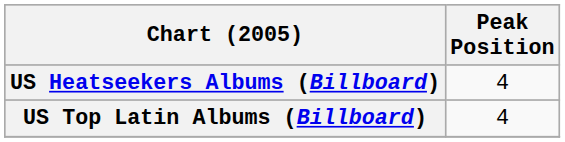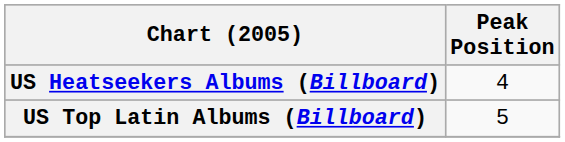 <table class="wikitable plainrowheaders" style="text-align:center;">
 <tr>
 <th scope="col">Chart (2005)</th>
 <th scope="col">Peak <br> Position</th>
 </tr>
 <tr>
 <th scope="row">US <a href='#'>Heatseekers Albums</a> (<em><a href='#'>Billboard</a></em>)</th>
 <td style="text-align:center;">4</td>
 </tr>
 <tr>
 <th scope="row">US Top Latin Albums (<em><a href='#'>Billboard</a></em>)</th>
-<td style="text-align:center;">4</td>
+<td style="text-align:center;">5</td>
 </tr>
 <tr>
 </tr>
 </table>
